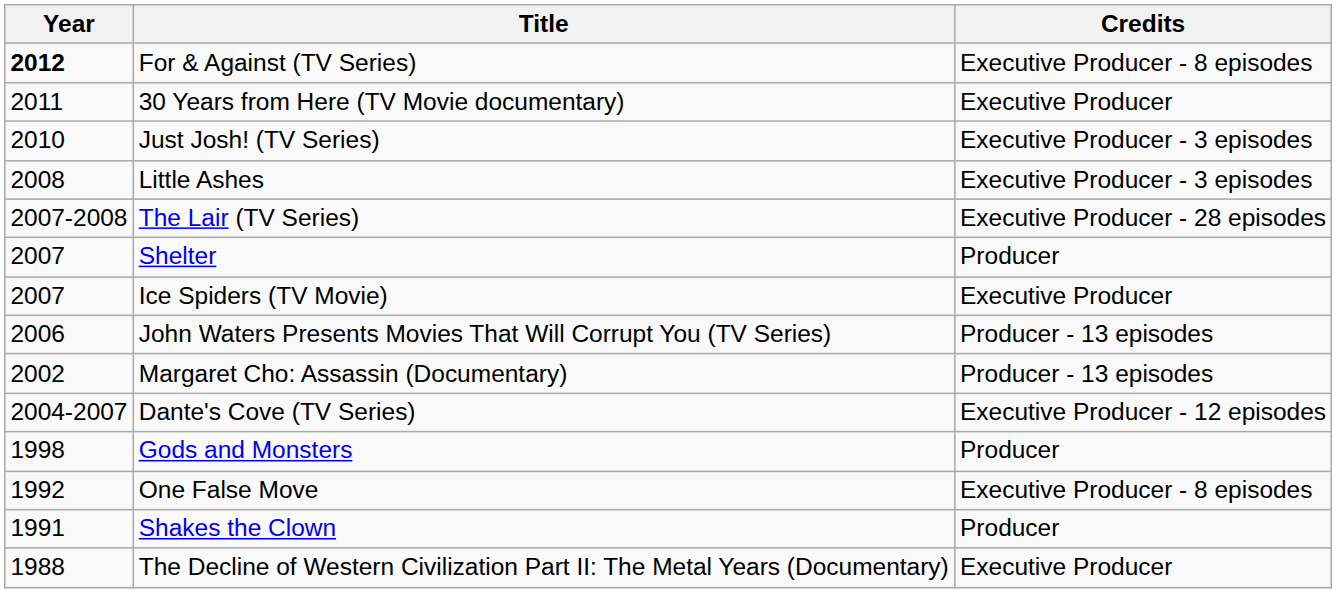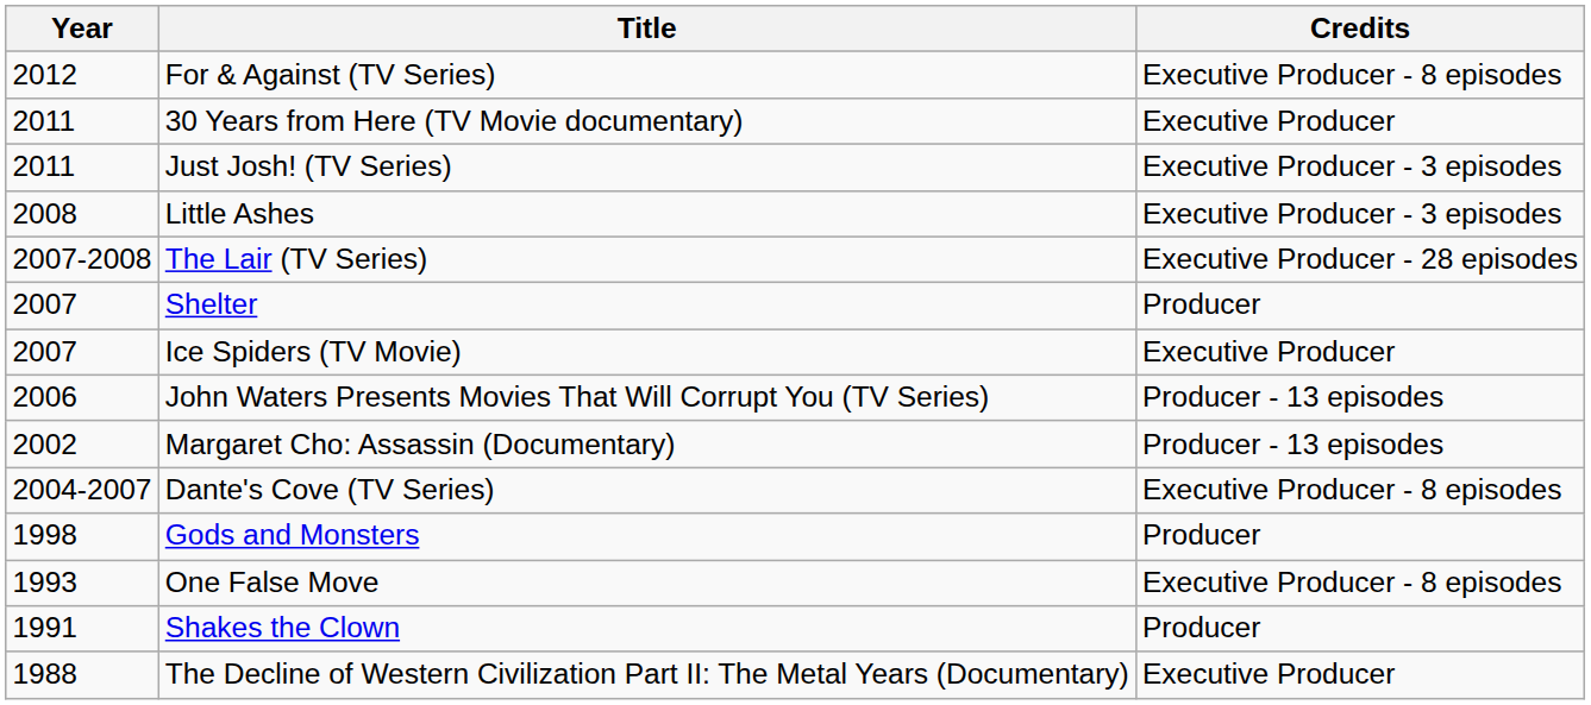 <table class="wikitable">
 <tr>
 <th>Year</th>
 <th>Title</th>
 <th>Credits</th>
 </tr>
 <tr>
-<td><strong>2012</strong></td>
+<td>2012</td>
 <td>For & Against (TV Series)</td>
 <td>Executive Producer - 8 episodes</td>
 </tr>
 <tr>
 <td>2011</td>
 <td>30 Years from Here (TV Movie documentary)</td>
 <td>Executive Producer</td>
 </tr>
 <tr>
-<td>2010</td>
+<td>2011</td>
 <td>Just Josh! (TV Series)</td>
 <td>Executive Producer - 3 episodes</td>
 </tr>
 <tr>
 <td>2008</td>
 <td>Little Ashes</td>
 <td>Executive Producer - 3 episodes</td>
 </tr>
 <tr>
 <td>2007-2008</td>
 <td><a href='#'>The Lair</a> (TV Series)</td>
 <td>Executive Producer - 28 episodes</td>
 </tr>
 <tr>
 <td>2007</td>
 <td><a href='#'>Shelter</a></td>
 <td>Producer</td>
 </tr>
 <tr>
 <td>2007</td>
 <td>Ice Spiders (TV Movie)</td>
 <td>Executive Producer</td>
 </tr>
 <tr>
 <td>2006</td>
 <td>John Waters Presents Movies That Will Corrupt You (TV Series)</td>
 <td>Producer - 13 episodes</td>
 </tr>
 <tr>
 <td>2002</td>
 <td>Margaret Cho: Assassin (Documentary)</td>
 <td>Producer - 13 episodes</td>
 </tr>
 <tr>
 <td>2004-2007</td>
 <td>Dante's Cove (TV Series)</td>
-<td>Executive Producer - 12 episodes</td>
+<td>Executive Producer - 8 episodes</td>
 </tr>
 <tr>
 <td>1998</td>
 <td><a href='#'>Gods and Monsters</a></td>
 <td>Producer</td>
 </tr>
 <tr>
-<td>1992</td>
+<td>1993</td>
 <td>One False Move</td>
 <td>Executive Producer - 8 episodes</td>
 </tr>
 <tr>
 <td>1991</td>
 <td><a href='#'>Shakes the Clown</a></td>
 <td>Producer</td>
 </tr>
 <tr>
 <td>1988</td>
 <td>The Decline of Western Civilization Part II: The Metal Years (Documentary)</td>
 <td>Executive Producer</td>
 </tr>
 </table>
